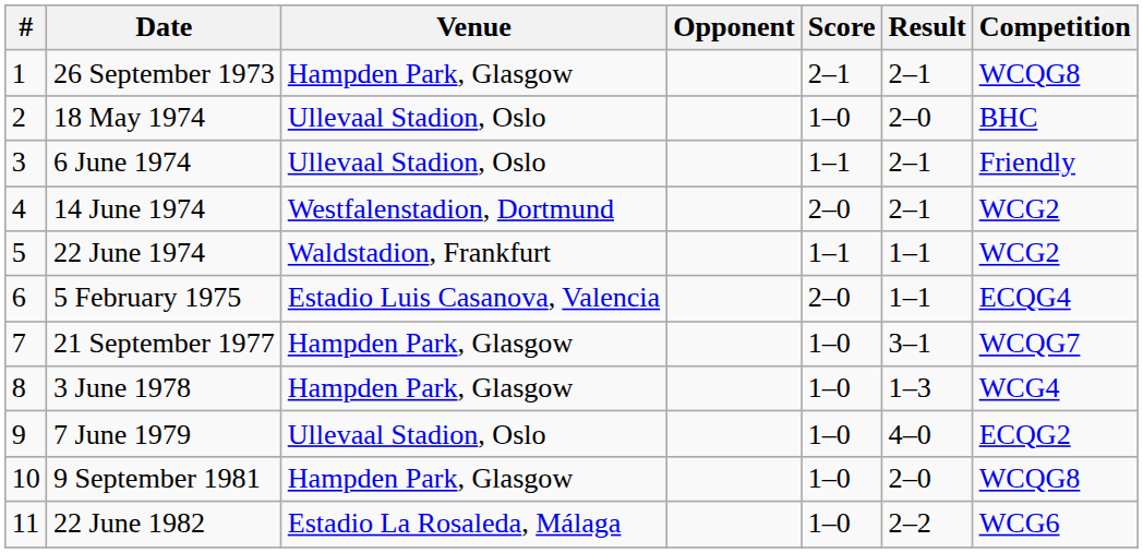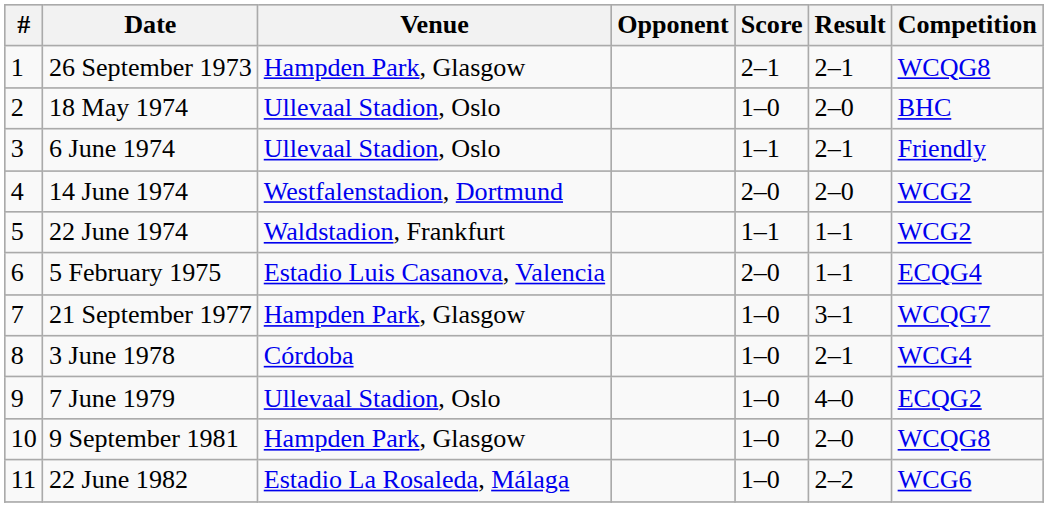 <table class="wikitable">
 <tr>
 <th>#</th>
 <th>Date</th>
 <th>Venue</th>
 <th>Opponent</th>
 <th>Score</th>
 <th>Result</th>
 <th>Competition</th>
 </tr>
 <tr>
 <td>1</td>
 <td>26 September 1973</td>
 <td><a href='#'>Hampden Park</a>, Glasgow</td>
 <td></td>
 <td>2–1</td>
 <td>2–1</td>
 <td><a href='#'>WCQG8</a></td>
 </tr>
 <tr>
 <td>2</td>
 <td>18 May 1974</td>
 <td><a href='#'>Ullevaal Stadion</a>, Oslo</td>
 <td></td>
 <td>1–0</td>
 <td>2–0</td>
 <td><a href='#'>BHC</a></td>
 </tr>
 <tr>
 <td>3</td>
 <td>6 June 1974</td>
 <td><a href='#'>Ullevaal Stadion</a>, Oslo</td>
 <td></td>
 <td>1–1</td>
 <td>2–1</td>
 <td><a href='#'>Friendly</a></td>
 </tr>
 <tr>
 <td>4</td>
 <td>14 June 1974</td>
 <td><a href='#'>Westfalenstadion</a>, <a href='#'>Dortmund</a></td>
 <td></td>
 <td>2–0</td>
-<td>2–1</td>
+<td>2–0</td>
 <td><a href='#'>WCG2</a></td>
 </tr>
 <tr>
 <td>5</td>
 <td>22 June 1974</td>
 <td><a href='#'>Waldstadion</a>, Frankfurt</td>
 <td></td>
 <td>1–1</td>
 <td>1–1</td>
 <td><a href='#'>WCG2</a></td>
 </tr>
 <tr>
 <td>6</td>
 <td>5 February 1975</td>
 <td><a href='#'>Estadio Luis Casanova</a>, <a href='#'>Valencia</a></td>
 <td></td>
 <td>2–0</td>
 <td>1–1</td>
 <td><a href='#'>ECQG4</a></td>
 </tr>
 <tr>
 <td>7</td>
 <td>21 September 1977</td>
 <td><a href='#'>Hampden Park</a>, Glasgow</td>
 <td></td>
 <td>1–0</td>
 <td>3–1</td>
 <td><a href='#'>WCQG7</a></td>
 </tr>
 <tr>
 <td>8</td>
 <td>3 June 1978</td>
-<td><a href='#'>Hampden Park</a>, Glasgow</td>
+<td><a href='#'>Córdoba</a></td>
 <td></td>
 <td>1–0</td>
-<td>1–3</td>
+<td>2–1</td>
 <td><a href='#'>WCG4</a></td>
 </tr>
 <tr>
 <td>9</td>
 <td>7 June 1979</td>
 <td><a href='#'>Ullevaal Stadion</a>, Oslo</td>
 <td></td>
 <td>1–0</td>
 <td>4–0</td>
 <td><a href='#'>ECQG2</a></td>
 </tr>
 <tr>
 <td>10</td>
 <td>9 September 1981</td>
 <td><a href='#'>Hampden Park</a>, Glasgow</td>
 <td></td>
 <td>1–0</td>
 <td>2–0</td>
 <td><a href='#'>WCQG8</a></td>
 </tr>
 <tr>
 <td>11</td>
 <td>22 June 1982</td>
 <td><a href='#'>Estadio La Rosaleda</a>, <a href='#'>Málaga</a></td>
 <td></td>
 <td>1–0</td>
 <td>2–2</td>
 <td><a href='#'>WCG6</a></td>
 </tr>
 </table>
